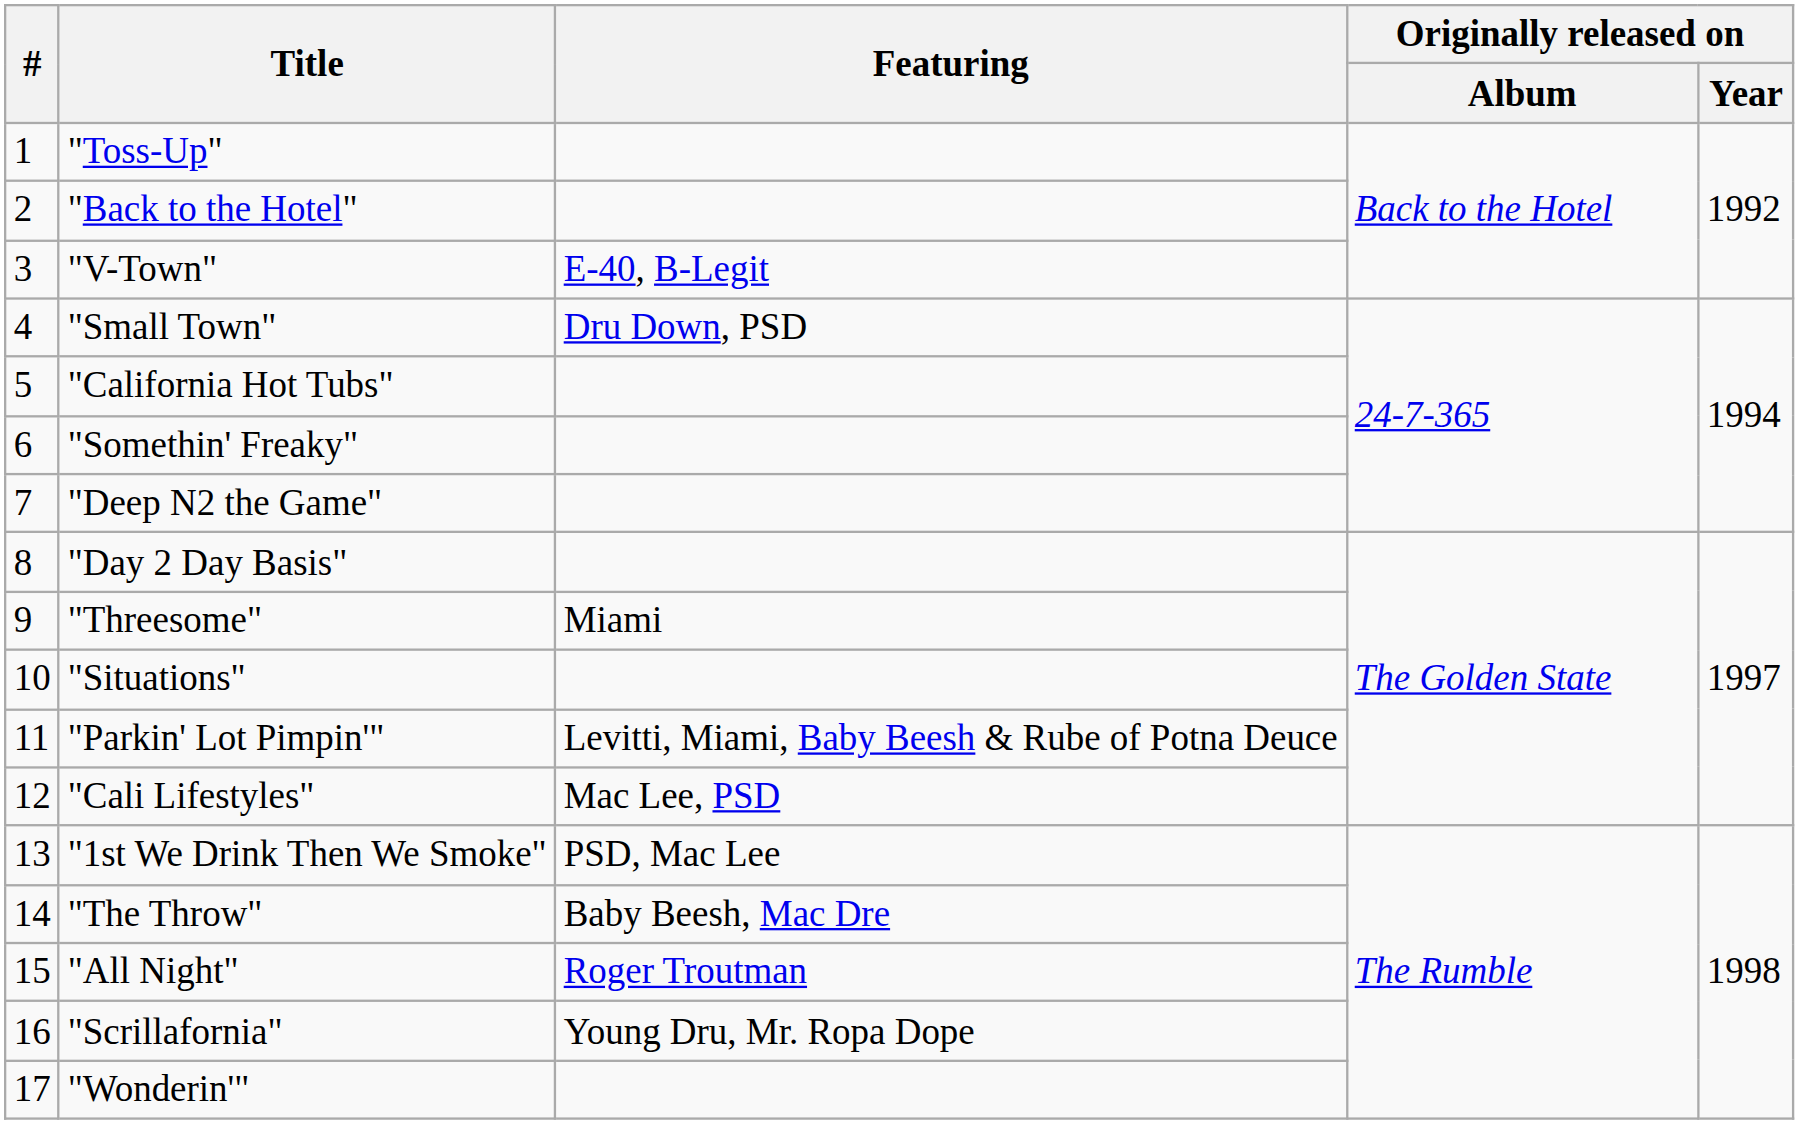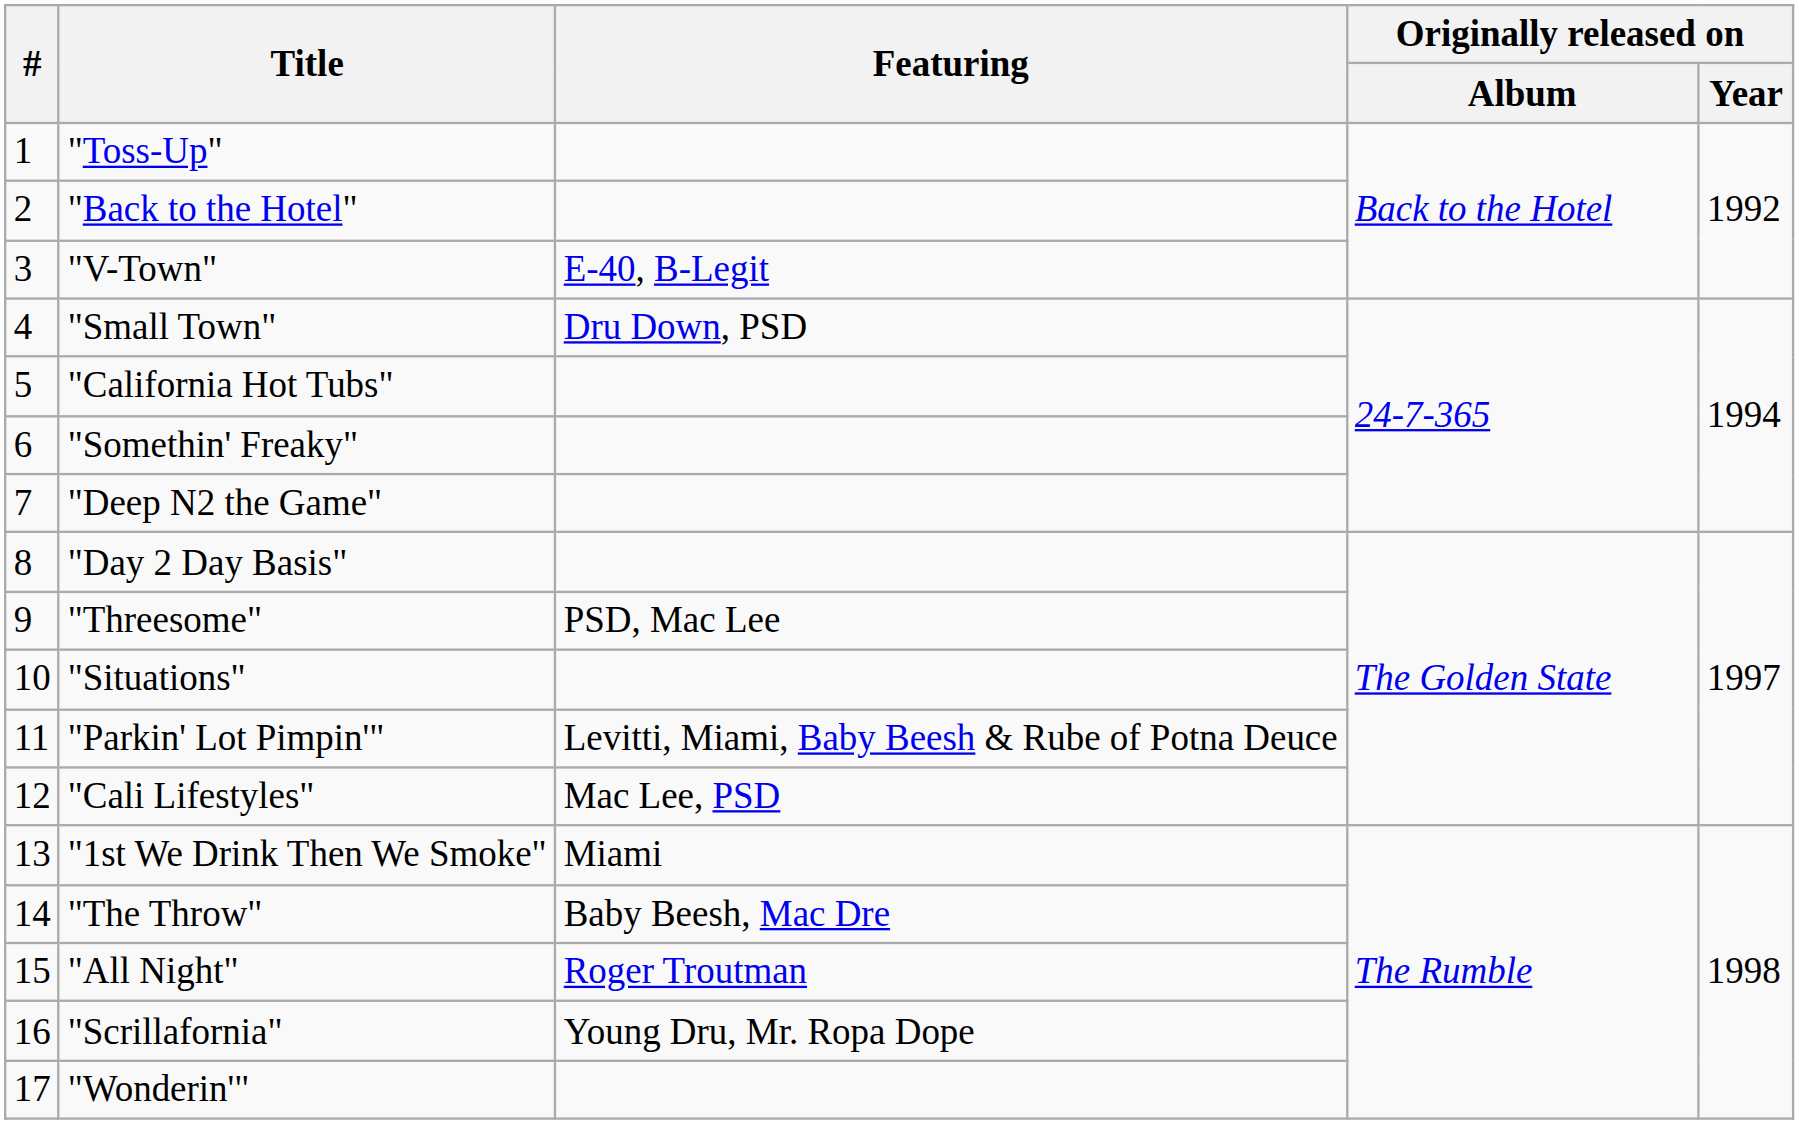 <table class="wikitable">
 <tr>
 <th rowspan="2">#</th>
 <th rowspan="2">Title</th>
 <th rowspan="2">Featuring</th>
 <th colspan="2">Originally released on</th>
 </tr>
 <tr>
 <th width="145">Album</th>
 <th width="34">Year</th>
 </tr>
 <tr>
 <td>1</td>
 <td>"<a href='#'>Toss-Up</a>"</td>
 <td></td>
 <td rowspan=3><em><a href='#'>Back to the Hotel</a></em></td>
 <td rowspan=3>1992</td>
 </tr>
 <tr>
 <td>2</td>
 <td>"<a href='#'>Back to the Hotel</a>"</td>
 <td></td>
 </tr>
 <tr>
 <td>3</td>
 <td>"V-Town"</td>
 <td><a href='#'>E-40</a>, <a href='#'>B-Legit</a></td>
 </tr>
 <tr>
 <td>4</td>
 <td>"Small Town"</td>
 <td><a href='#'>Dru Down</a>, PSD</td>
 <td rowspan=4><em><a href='#'>24-7-365</a></em></td>
 <td rowspan=4>1994</td>
 </tr>
 <tr>
 <td>5</td>
 <td>"California Hot Tubs"</td>
 <td></td>
 </tr>
 <tr>
 <td>6</td>
 <td>"Somethin' Freaky"</td>
 <td></td>
 </tr>
 <tr>
 <td>7</td>
 <td>"Deep N2 the Game"</td>
 <td></td>
 </tr>
 <tr>
 <td>8</td>
 <td>"Day 2 Day Basis"</td>
 <td></td>
 <td rowspan=5><em><a href='#'>The Golden State</a></em></td>
 <td rowspan=5>1997</td>
 </tr>
 <tr>
 <td>9</td>
 <td>"Threesome"</td>
-<td>Miami</td>
+<td>PSD, Mac Lee</td>
 </tr>
 <tr>
 <td>10</td>
 <td>"Situations"</td>
 <td></td>
 </tr>
 <tr>
 <td>11</td>
 <td>"Parkin' Lot Pimpin'"</td>
 <td>Levitti, Miami, <a href='#'>Baby Beesh</a> & Rube of Potna Deuce</td>
 </tr>
 <tr>
 <td>12</td>
 <td>"Cali Lifestyles"</td>
 <td>Mac Lee, <a href='#'>PSD</a></td>
 </tr>
 <tr>
 <td>13</td>
 <td>"1st We Drink Then We Smoke"</td>
-<td>PSD, Mac Lee</td>
+<td>Miami</td>
 <td rowspan=5><em><a href='#'>The Rumble</a></em></td>
 <td rowspan=5>1998</td>
 </tr>
 <tr>
 <td>14</td>
 <td>"The Throw"</td>
 <td>Baby Beesh, <a href='#'>Mac Dre</a></td>
 </tr>
 <tr>
 <td>15</td>
 <td>"All Night"</td>
 <td><a href='#'>Roger Troutman</a></td>
 </tr>
 <tr>
 <td>16</td>
 <td>"Scrillafornia"</td>
 <td>Young Dru, Mr. Ropa Dope</td>
 </tr>
 <tr>
 <td>17</td>
 <td>"Wonderin'"</td>
 <td></td>
 </tr>
 </table>
